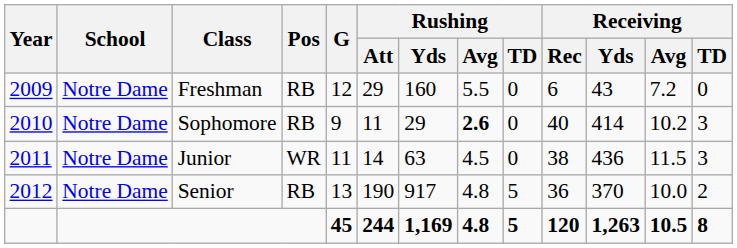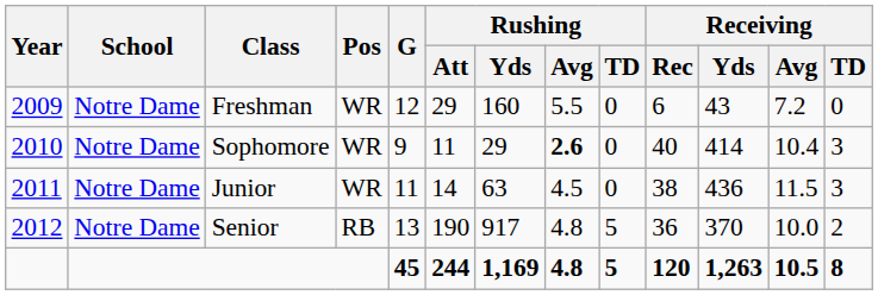 <table class="wikitable">
 <tr>
 <th rowspan="2">Year</th>
 <th rowspan="2">School</th>
 <th rowspan="2">Class</th>
 <th rowspan="2">Pos</th>
 <th rowspan="2">G</th>
 <th colspan="4">Rushing</th>
 <th colspan="4">Receiving</th>
 </tr>
 <tr>
 <th>Att</th>
 <th>Yds</th>
 <th>Avg</th>
 <th>TD</th>
 <th>Rec</th>
 <th>Yds</th>
 <th>Avg</th>
 <th>TD</th>
 </tr>
 <tr>
 <td><a href='#'>2009</a></td>
 <td><a href='#'>Notre Dame</a></td>
 <td>Freshman</td>
-<td>RB</td>
+<td>WR</td>
 <td>12</td>
 <td>29</td>
 <td>160</td>
 <td>5.5</td>
 <td>0</td>
 <td>6</td>
 <td>43</td>
 <td>7.2</td>
 <td>0</td>
 </tr>
 <tr>
 <td><a href='#'>2010</a></td>
 <td><a href='#'>Notre Dame</a></td>
 <td>Sophomore</td>
-<td>RB</td>
+<td>WR</td>
 <td>9</td>
 <td>11</td>
 <td>29</td>
 <td><strong>2.6</strong></td>
 <td>0</td>
 <td>40</td>
 <td>414</td>
-<td>10.2</td>
+<td>10.4</td>
 <td>3</td>
 </tr>
 <tr>
 <td><a href='#'>2011</a></td>
 <td><a href='#'>Notre Dame</a></td>
 <td>Junior</td>
 <td>WR</td>
 <td>11</td>
 <td>14</td>
 <td>63</td>
 <td>4.5</td>
 <td>0</td>
 <td>38</td>
 <td>436</td>
 <td>11.5</td>
 <td>3</td>
 </tr>
 <tr>
 <td><a href='#'>2012</a></td>
 <td><a href='#'>Notre Dame</a></td>
 <td>Senior</td>
 <td>RB</td>
 <td>13</td>
 <td>190</td>
 <td>917</td>
 <td>4.8</td>
 <td>5</td>
 <td>36</td>
 <td>370</td>
 <td>10.0</td>
 <td>2</td>
 </tr>
 <tr>
 <td style="font-weight: bold;"></td>
 <td colspan="3" style="font-weight: bold;"></td>
 <td style="font-weight: bold;">45</td>
 <td style="font-weight: bold;">244</td>
 <td style="font-weight: bold;">1,169</td>
 <td style="font-weight: bold;">4.8</td>
 <td style="font-weight: bold;">5</td>
 <td style="font-weight: bold;">120</td>
 <td style="font-weight: bold;">1,263</td>
 <td style="font-weight: bold;">10.5</td>
 <td style="font-weight: bold;">8</td>
 </tr>
 </table>
